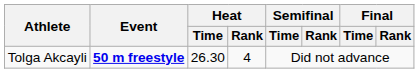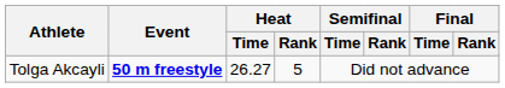 <table class=wikitable style="font-size:90%">
 <tr>
 <th rowspan="2">Athlete</th>
 <th rowspan="2">Event</th>
 <th colspan="2">Heat</th>
 <th colspan="2">Semifinal</th>
 <th colspan="2">Final</th>
 </tr>
 <tr style="font-size:95%">
 <th>Time</th>
 <th>Rank</th>
 <th>Time</th>
 <th>Rank</th>
 <th>Time</th>
 <th>Rank</th>
 </tr>
 <tr align=center>
 <td align=left>Tolga Akcayli</td>
 <td align=left><strong><a href='#'>50 m freestyle</a></strong></td>
-<td>26.30</td>
-<td>4</td>
+<td>26.27</td>
+<td>5</td>
 <td colspan=4>Did not advance</td>
 </tr>
 </table>
